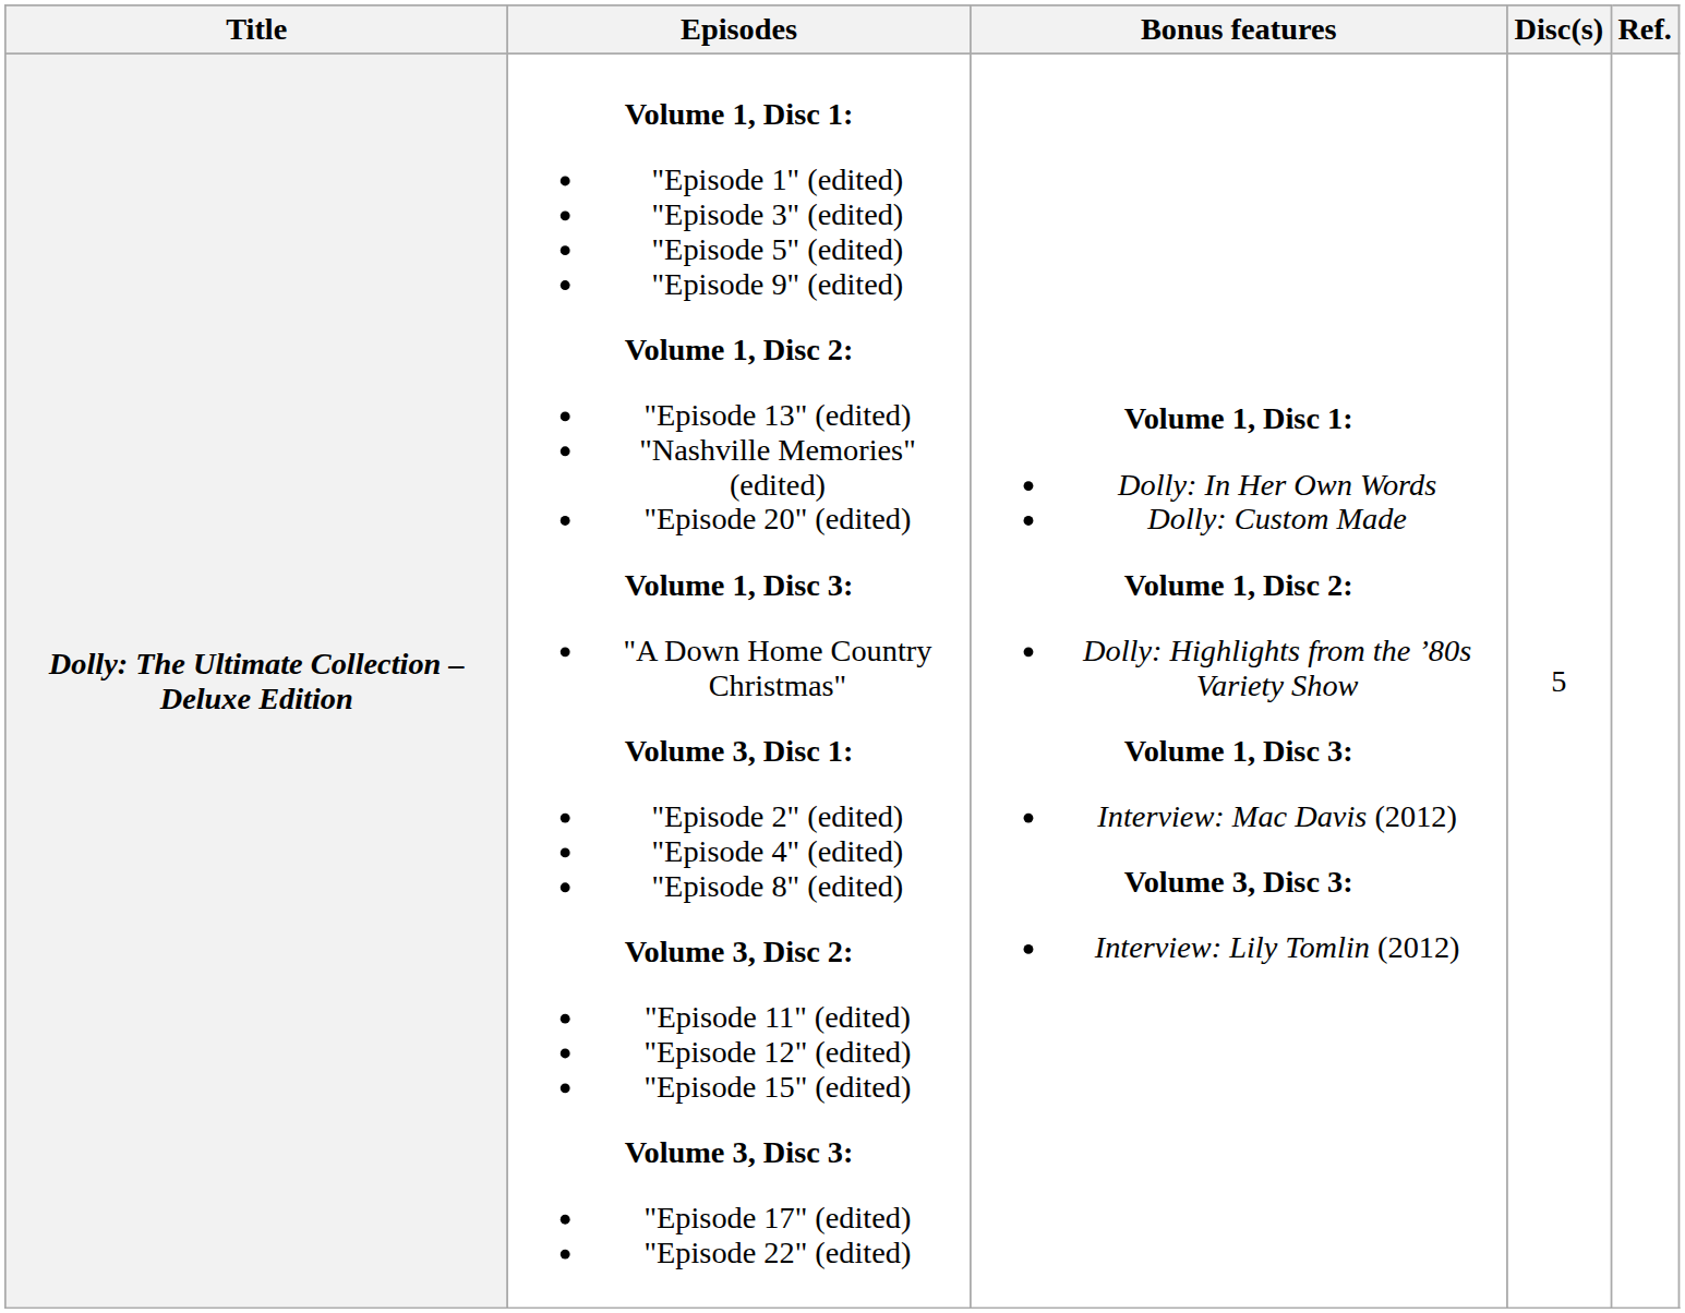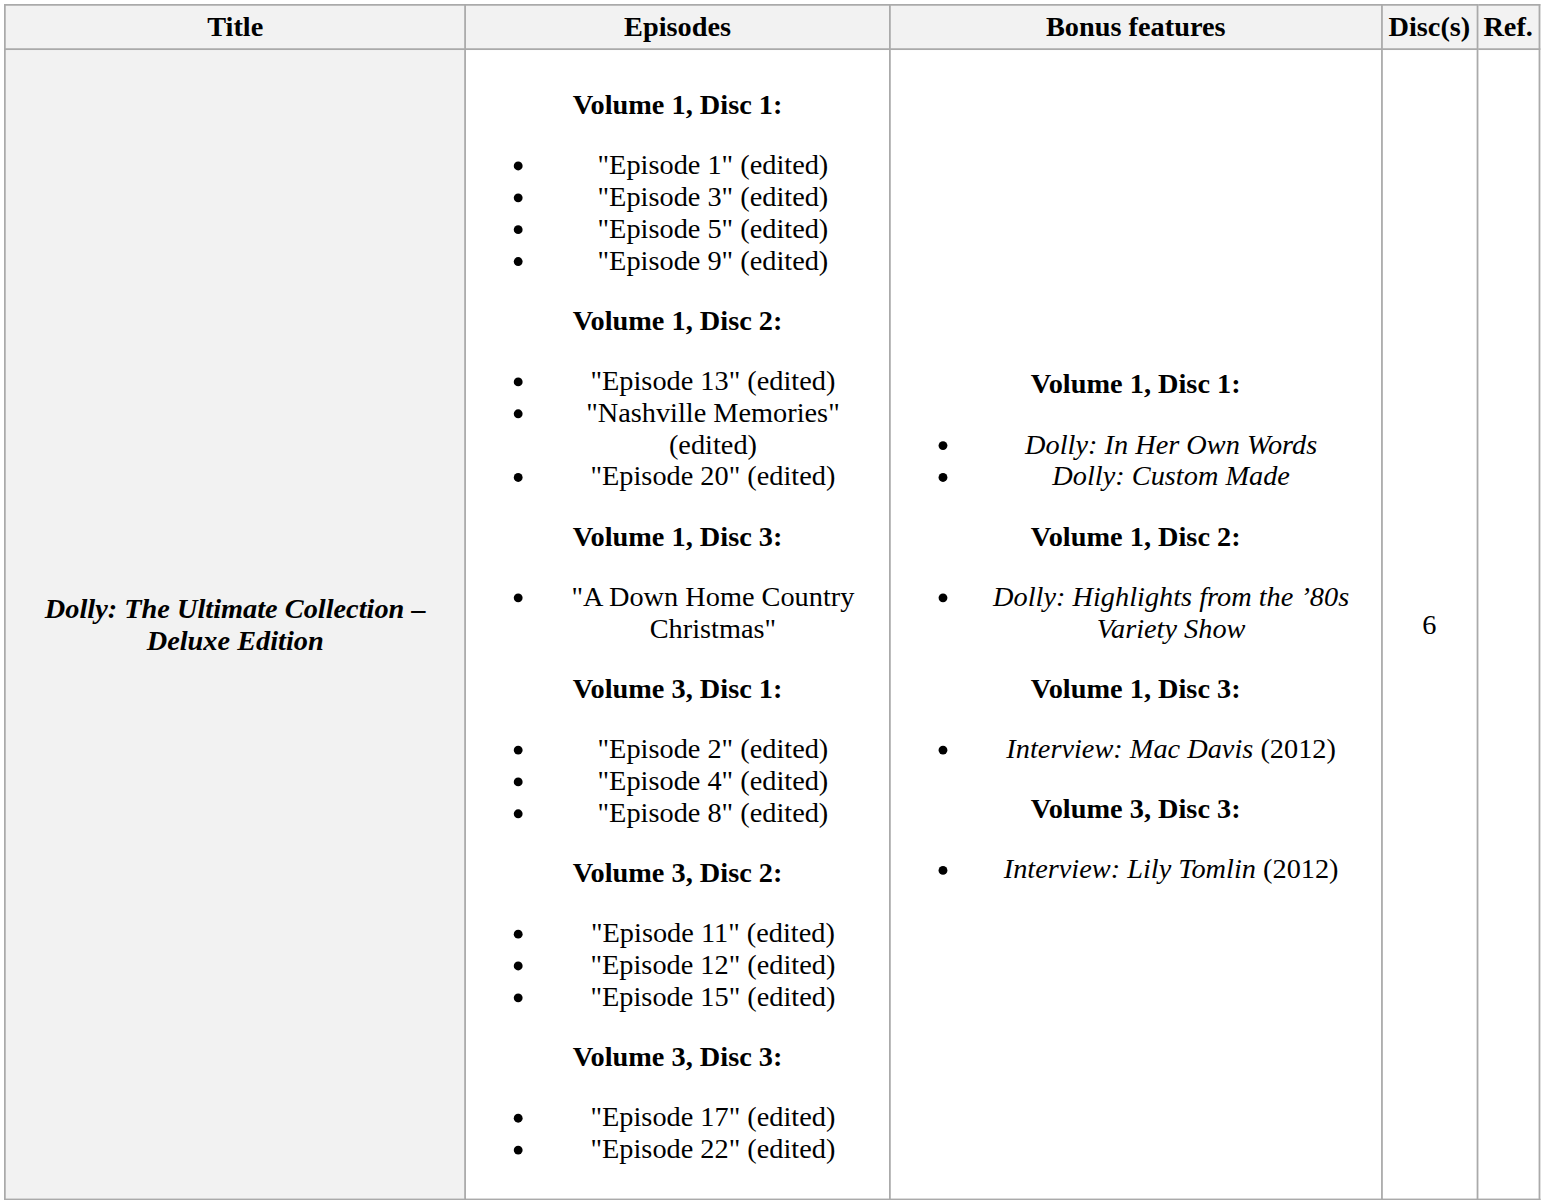 <table class="wikitable" style="text-align:center; background:#fff;">
 <tr>
 <th>Title</th>
 <th>Episodes</th>
 <th>Bonus features</th>
 <th>Disc(s)</th>
 <th>Ref.</th>
 </tr>
 <tr>
 <th scope = "row"><em>Dolly: The Ultimate Collection – Deluxe Edition</em></th>
 <td><br><strong>Volume 1, Disc 1:</strong><ul><li>"Episode 1" (edited)</li><li>"Episode 3" (edited)</li><li>"Episode 5" (edited)</li><li>"Episode 9" (edited)</li></ul><strong>Volume 1, Disc 2:</strong><ul><li>"Episode 13" (edited)</li><li>"Nashville Memories" (edited)</li><li>"Episode 20" (edited)</li></ul><strong>Volume 1, Disc 3:</strong><ul><li>"A Down Home Country Christmas"</li></ul><strong>Volume 3, Disc 1:</strong><ul><li>"Episode 2" (edited)</li><li>"Episode 4" (edited)</li><li>"Episode 8" (edited)</li></ul><strong>Volume 3, Disc 2:</strong><ul><li>"Episode 11" (edited)</li><li>"Episode 12" (edited)</li><li>"Episode 15" (edited)</li></ul><strong>Volume 3, Disc 3:</strong><ul><li>"Episode 17" (edited)</li><li>"Episode 22" (edited)</li></ul></td>
 <td><br><strong>Volume 1, Disc 1:</strong><ul><li><em>Dolly: In Her Own Words </em></li><li><em>Dolly: Custom Made</em></li></ul><strong>Volume 1, Disc 2:</strong><ul><li><em>Dolly: Highlights from the ’80s Variety Show</em></li></ul><strong>Volume 1, Disc 3:</strong><ul><li><em>Interview: Mac Davis</em> (2012)</li></ul><strong>Volume 3, Disc 3:</strong><ul><li><em>Interview: Lily Tomlin</em> (2012)</li></ul></td>
-<td>5</td>
+<td>6</td>
 <td></td>
 </tr>
 <tr>
 </tr>
 </table>
